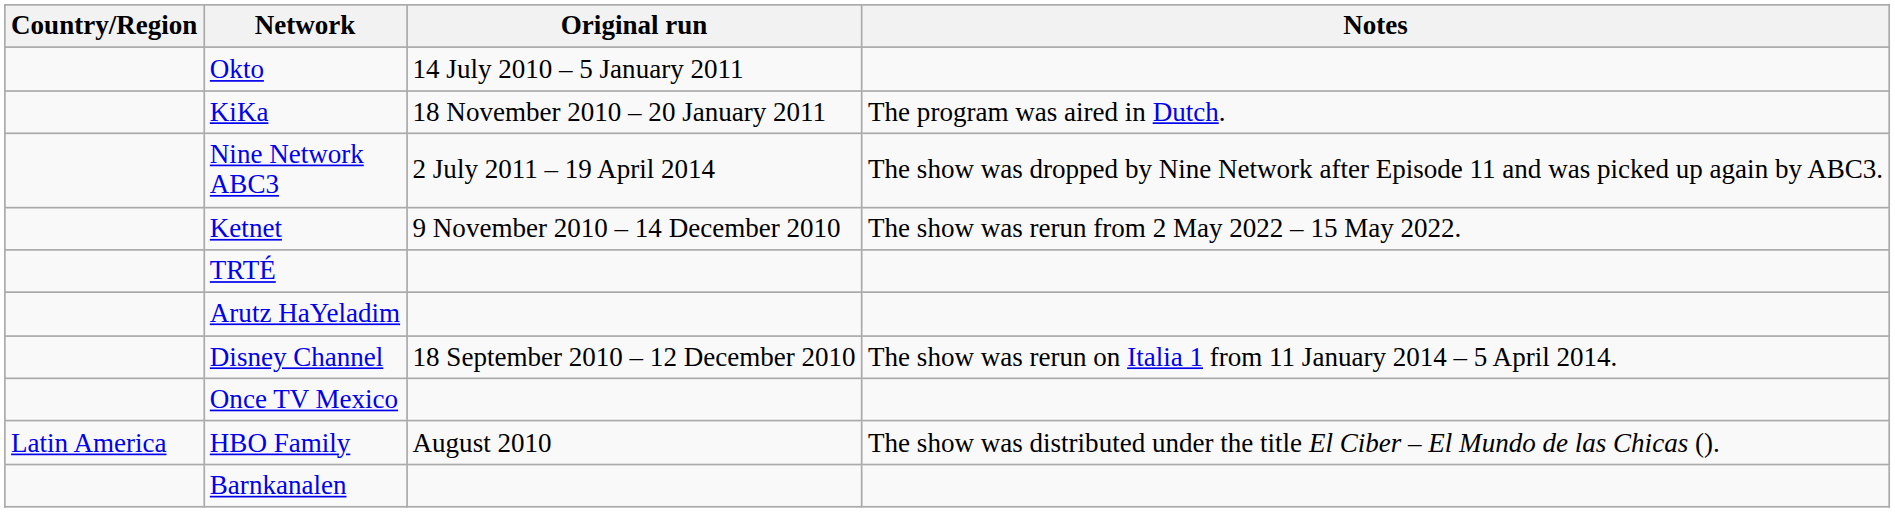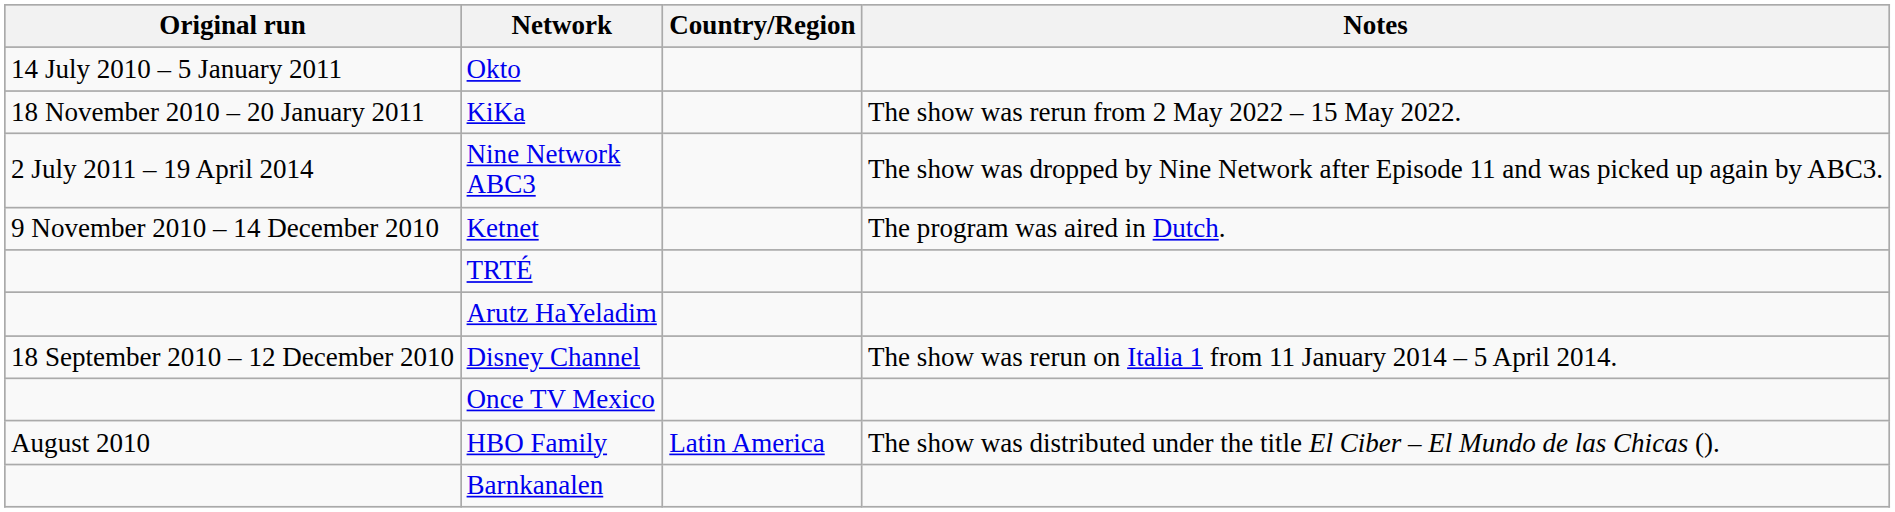 <table class="wikitable sortable">
 <tr>
+<th>Original run</th>
+<th>Network</th>
 <th>Country/Region</th>
-<th>Network</th>
-<th>Original run</th>
 <th>Notes</th>
 </tr>
 <tr>
+<td>14 July 2010 – 5 January 2011</td>
+<td><a href='#'>Okto</a></td>
 <td></td>
-<td><a href='#'>Okto</a></td>
-<td>14 July 2010 – 5 January 2011</td>
 <td></td>
 </tr>
 <tr>
+<td>18 November 2010 – 20 January 2011</td>
+<td><a href='#'>KiKa</a></td>
 <td></td>
-<td><a href='#'>KiKa</a></td>
-<td>18 November 2010 – 20 January 2011</td>
-<td>The program was aired in <a href='#'>Dutch</a>.</td>
+<td>The show was rerun from 2 May 2022 – 15 May 2022.</td>
 </tr>
 <tr>
+<td>2 July 2011 – 19 April 2014</td>
+<td><a href='#'>Nine Network</a><br><a href='#'>ABC3</a></td>
 <td></td>
-<td><a href='#'>Nine Network</a><br><a href='#'>ABC3</a></td>
-<td>2 July 2011 – 19 April 2014</td>
 <td>The show was dropped by Nine Network after Episode 11 and was picked up again by ABC3.</td>
 </tr>
 <tr>
+<td>9 November 2010 – 14 December 2010</td>
+<td><a href='#'>Ketnet</a></td>
 <td></td>
-<td><a href='#'>Ketnet</a></td>
-<td>9 November 2010 – 14 December 2010</td>
-<td>The show was rerun from 2 May 2022 – 15 May 2022.</td>
+<td>The program was aired in <a href='#'>Dutch</a>.</td>
 </tr>
 <tr>
 <td></td>
 <td><a href='#'>TRTÉ</a></td>
 <td></td>
 <td></td>
 </tr>
 <tr>
 <td></td>
 <td><a href='#'>Arutz HaYeladim</a></td>
 <td></td>
 <td></td>
 </tr>
 <tr>
+<td>18 September 2010 – 12 December 2010</td>
+<td><a href='#'>Disney Channel</a></td>
 <td></td>
-<td><a href='#'>Disney Channel</a></td>
-<td>18 September 2010 – 12 December 2010</td>
 <td>The show was rerun on <a href='#'>Italia 1</a> from 11 January 2014 – 5 April 2014.</td>
 </tr>
 <tr>
 <td></td>
 <td><a href='#'>Once TV Mexico</a></td>
 <td></td>
 <td></td>
 </tr>
 <tr>
+<td>August 2010</td>
+<td><a href='#'>HBO Family</a></td>
 <td><a href='#'>Latin America</a></td>
-<td><a href='#'>HBO Family</a></td>
-<td>August 2010</td>
 <td>The show was distributed under the title <em>El Ciber – El Mundo de las Chicas</em> ().</td>
 </tr>
 <tr>
 <td></td>
 <td><a href='#'>Barnkanalen</a></td>
 <td></td>
 <td></td>
 </tr>
 </table>
